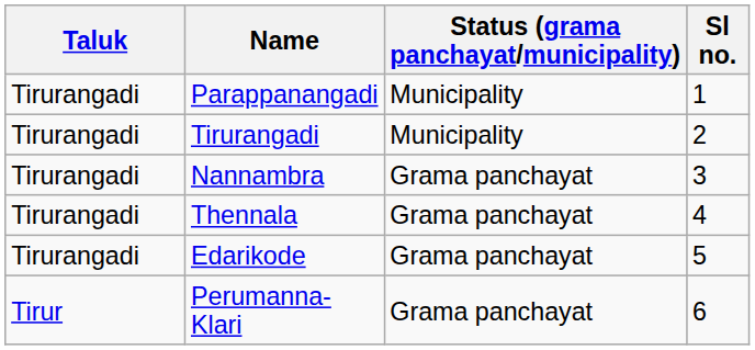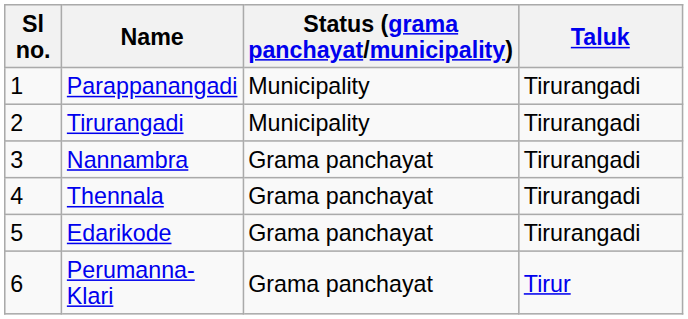 <table class="wikitable sortable" style="font-size: 95%;">
 <tr>
-<th width="100px"><a href='#'>Taluk</a></th>
+<th width="30px">Sl no.</th>
 <th width="100px">Name</th>
 <th width="130px">Status (<a href='#'>grama panchayat</a>/<a href='#'>municipality</a>)</th>
-<th width="30px">Sl no.</th>
+<th width="100px"><a href='#'>Taluk</a></th>
 </tr>
 <tr>
-<td>Tirurangadi</td>
+<td>1</td>
 <td><a href='#'>Parappanangadi</a></td>
 <td>Municipality</td>
-<td>1</td>
+<td>Tirurangadi</td>
 </tr>
 <tr>
-<td>Tirurangadi</td>
+<td>2</td>
 <td><a href='#'>Tirurangadi</a></td>
 <td>Municipality</td>
-<td>2</td>
+<td>Tirurangadi</td>
 </tr>
 <tr>
-<td>Tirurangadi</td>
+<td>3</td>
 <td><a href='#'>Nannambra</a></td>
 <td>Grama panchayat</td>
-<td>3</td>
+<td>Tirurangadi</td>
 </tr>
 <tr>
-<td>Tirurangadi</td>
+<td>4</td>
 <td><a href='#'>Thennala</a></td>
 <td>Grama panchayat</td>
-<td>4</td>
+<td>Tirurangadi</td>
 </tr>
 <tr>
-<td>Tirurangadi</td>
+<td>5</td>
 <td><a href='#'>Edarikode</a></td>
 <td>Grama panchayat</td>
-<td>5</td>
+<td>Tirurangadi</td>
 </tr>
 <tr>
-<td><a href='#'>Tirur</a></td>
+<td>6</td>
 <td><a href='#'>Perumanna-Klari</a></td>
 <td>Grama panchayat</td>
-<td>6</td>
+<td><a href='#'>Tirur</a></td>
 </tr>
 </table>
